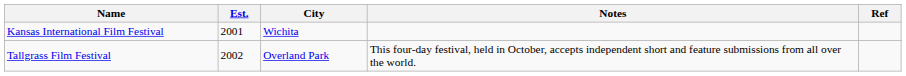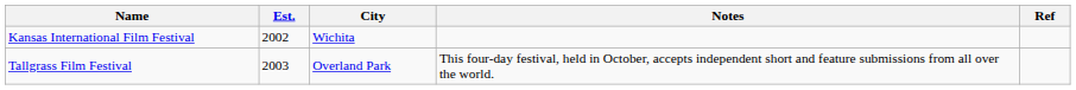 <table class="wikitable sortable" width=100%>
 <tr>
 <th style="width:20%;">Name</th>
 <th style="width:4%;"><a href='#'>Est.</a></th>
 <th style="width:10%;">City</th>
 <th style="width:46%;">Notes</th>
 <th style="width:4%;">Ref</th>
 </tr>
 <tr>
 <td><a href='#'>Kansas International Film Festival</a></td>
-<td>2001</td>
+<td>2002</td>
 <td><a href='#'>Wichita</a></td>
 <td></td>
 <td></td>
 </tr>
 <tr>
 <td><a href='#'>Tallgrass Film Festival</a></td>
-<td>2002</td>
+<td>2003</td>
 <td><a href='#'>Overland Park</a></td>
 <td>This four-day festival, held in October, accepts independent short and feature submissions from all over the world.</td>
 <td></td>
 </tr>
 </table>
